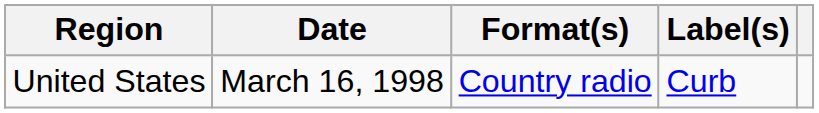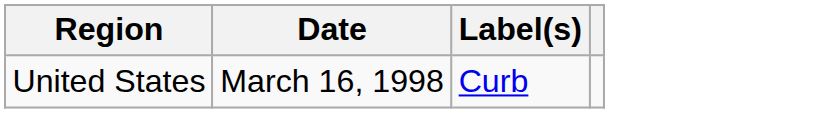 <table class="wikitable">
 <tr>
 <th>Region</th>
 <th>Date</th>
-<th>Format(s)</th>
 <th>Label(s)</th>
 <th></th>
 </tr>
 <tr>
 <td>United States</td>
 <td>March 16, 1998</td>
-<td><a href='#'>Country radio</a></td>
 <td><a href='#'>Curb</a></td>
 <td></td>
 </tr>
 </table>
